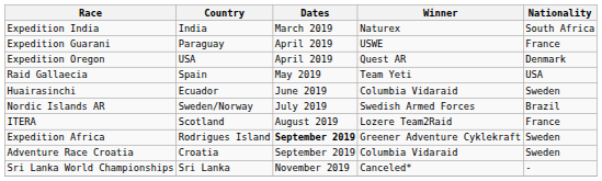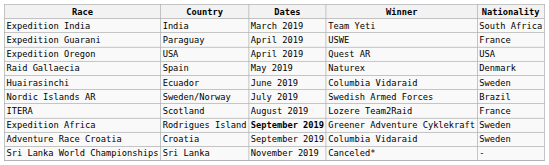 <table class="wikitable sortable">
 <tr>
 <th>Race</th>
 <th>Country</th>
 <th>Dates</th>
 <th>Winner</th>
 <th>Nationality</th>
 </tr>
 <tr>
 <td>Expedition India</td>
 <td>India</td>
 <td>March 2019</td>
-<td>Naturex</td>
+<td>Team Yeti</td>
 <td>South Africa</td>
 </tr>
 <tr>
 <td>Expedition Guarani</td>
 <td>Paraguay</td>
 <td>April 2019</td>
 <td>USWE</td>
 <td>France</td>
 </tr>
 <tr>
 <td>Expedition Oregon</td>
 <td>USA</td>
 <td>April 2019</td>
 <td>Quest AR</td>
-<td>Denmark</td>
+<td>USA</td>
 </tr>
 <tr>
 <td>Raid Gallaecia</td>
 <td>Spain</td>
 <td>May 2019</td>
-<td>Team Yeti</td>
-<td>USA</td>
+<td>Naturex</td>
+<td>Denmark</td>
 </tr>
 <tr>
 <td>Huairasinchi</td>
 <td>Ecuador</td>
 <td>June 2019</td>
 <td>Columbia Vidaraid</td>
 <td>Sweden</td>
 </tr>
 <tr>
 <td>Nordic Islands AR</td>
 <td>Sweden/Norway</td>
 <td>July 2019</td>
 <td>Swedish Armed Forces</td>
 <td>Brazil</td>
 </tr>
 <tr>
 <td>ITERA</td>
 <td>Scotland</td>
 <td>August 2019</td>
 <td>Lozere Team2Raid</td>
 <td>France</td>
 </tr>
 <tr>
 <td>Expedition Africa</td>
 <td>Rodrigues Island</td>
 <td><strong>September 2019</strong></td>
 <td>Greener Adventure Cyklekraft</td>
 <td>Sweden</td>
 </tr>
 <tr>
 <td>Adventure Race Croatia</td>
 <td>Croatia</td>
 <td>September 2019</td>
 <td>Columbia Vidaraid</td>
 <td>Sweden</td>
 </tr>
 <tr>
 <td>Sri Lanka World Championships</td>
 <td>Sri Lanka</td>
 <td>November 2019</td>
 <td>Canceled*</td>
 <td>-</td>
 </tr>
 <tr>
 </tr>
 </table>
